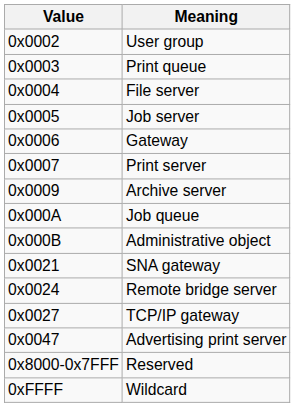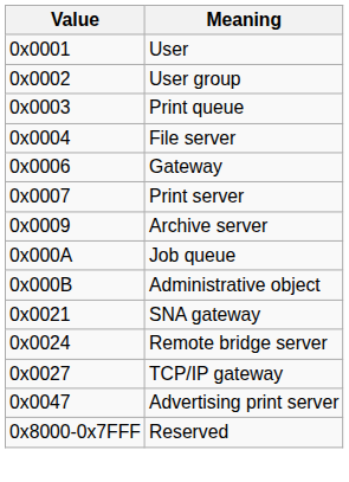 <table class=wikitable style="text-align:left;">
 <tr>
 <th>Value</th>
 <th>Meaning</th>
+</tr>
+<tr>
+<td>0x0001</td>
+<td>User</td>
 </tr>
 <tr>
 <td>0x0002</td>
 <td>User group</td>
 </tr>
 <tr>
 <td>0x0003</td>
 <td>Print queue</td>
 </tr>
 <tr>
 <td>0x0004</td>
 <td>File server</td>
-</tr>
-<tr>
-<td>0x0005</td>
-<td>Job server</td>
 </tr>
 <tr>
 <td>0x0006</td>
 <td>Gateway</td>
 </tr>
 <tr>
 <td>0x0007</td>
 <td>Print server</td>
 </tr>
 <tr>
 <td>0x0009</td>
 <td>Archive server</td>
 </tr>
 <tr>
 <td>0x000A</td>
 <td>Job queue</td>
 </tr>
 <tr>
 <td>0x000B</td>
 <td>Administrative object</td>
 </tr>
 <tr>
 <td>0x0021</td>
 <td>SNA gateway</td>
 </tr>
 <tr>
 <td>0x0024</td>
 <td>Remote bridge server</td>
 </tr>
 <tr>
 <td>0x0027</td>
 <td>TCP/IP gateway</td>
 </tr>
 <tr>
 <td>0x0047</td>
 <td>Advertising print server</td>
 </tr>
 <tr>
 <td>0x8000-0x7FFF</td>
 <td>Reserved</td>
 </tr>
-<tr>
-<td>0xFFFF</td>
-<td>Wildcard</td>
-</tr>
 </table>
